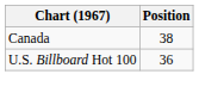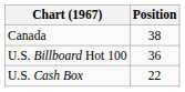 <table class="wikitable sortable">
 <tr>
 <th>Chart (1967)</th>
 <th>Position</th>
 </tr>
 <tr>
 <td>Canada</td>
 <td style="text-align:center;">38</td>
 </tr>
 <tr>
 <td>U.S. <em>Billboard</em> Hot 100</td>
 <td style="text-align:center;">36</td>
 </tr>
+<tr>
+<td>U.S. <em>Cash Box</em></td>
+<td style="text-align:center;">22</td>
+</tr>
 </table>
